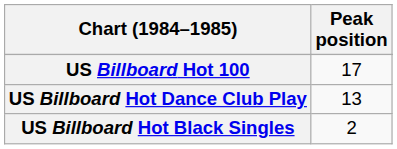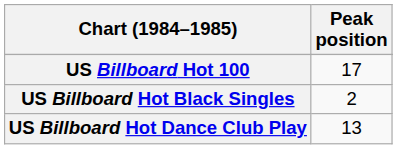 <table class="wikitable sortable plainrowheaders">
 <tr>
 <th scope="col">Chart (1984–1985)</th>
 <th scope="col">Peak<br>position</th>
 </tr>
 <tr>
 </tr>
 <tr>
 </tr>
 <tr>
 </tr>
 <tr>
 </tr>
 <tr>
 <th scope="row">US <a href='#'><em>Billboard</em> Hot 100</a></th>
 <td align="center">17</td>
 </tr>
 <tr>
+<th scope="row">US <em>Billboard</em> <a href='#'>Hot Black Singles</a></th>
+<td align="center">2</td>
+</tr>
+<tr>
 <th scope="row">US <em>Billboard</em> <a href='#'>Hot Dance Club Play</a></th>
 <td align="center">13</td>
 </tr>
-<tr>
-<th scope="row">US <em>Billboard</em> <a href='#'>Hot Black Singles</a></th>
-<td align="center">2</td>
-</tr>
 </table>
